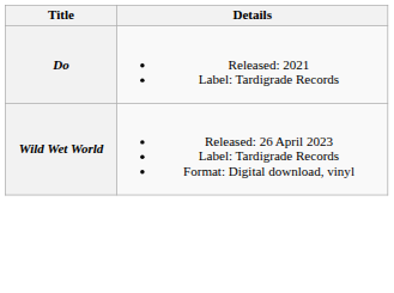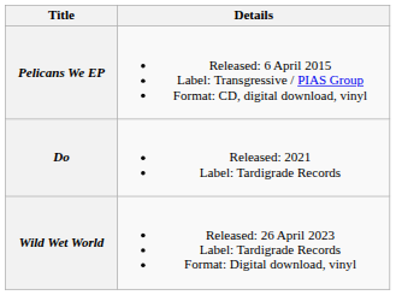 <table class="wikitable plainrowheaders" style="text-align:center;">
 <tr>
 <th scope="col" style="width:8em;">Title</th>
 <th scope="col" style="width:20em;">Details</th>
+</tr>
+<tr>
+<th scope="row" style="text-align:center;"><em>Pelicans We EP</em></th>
+<td><br><ul><li>Released: 6 April 2015</li><li>Label: Transgressive / <a href='#'>PIAS Group</a></li><li>Format: CD, digital download, vinyl</li></ul></td>
 </tr>
 <tr>
 <th scope="row" style="text-align:center;"><em>Do</em></th>
 <td><br><ul><li>Released: 2021</li><li>Label: Tardigrade Records</li></ul></td>
 </tr>
 <tr>
 <th scope="row" style="text-align:center;"><em>Wild Wet World</em></th>
 <td><br><ul><li>Released: 26 April 2023</li><li>Label: Tardigrade Records</li><li>Format: Digital download, vinyl</li></ul></td>
 </tr>
 </table>
